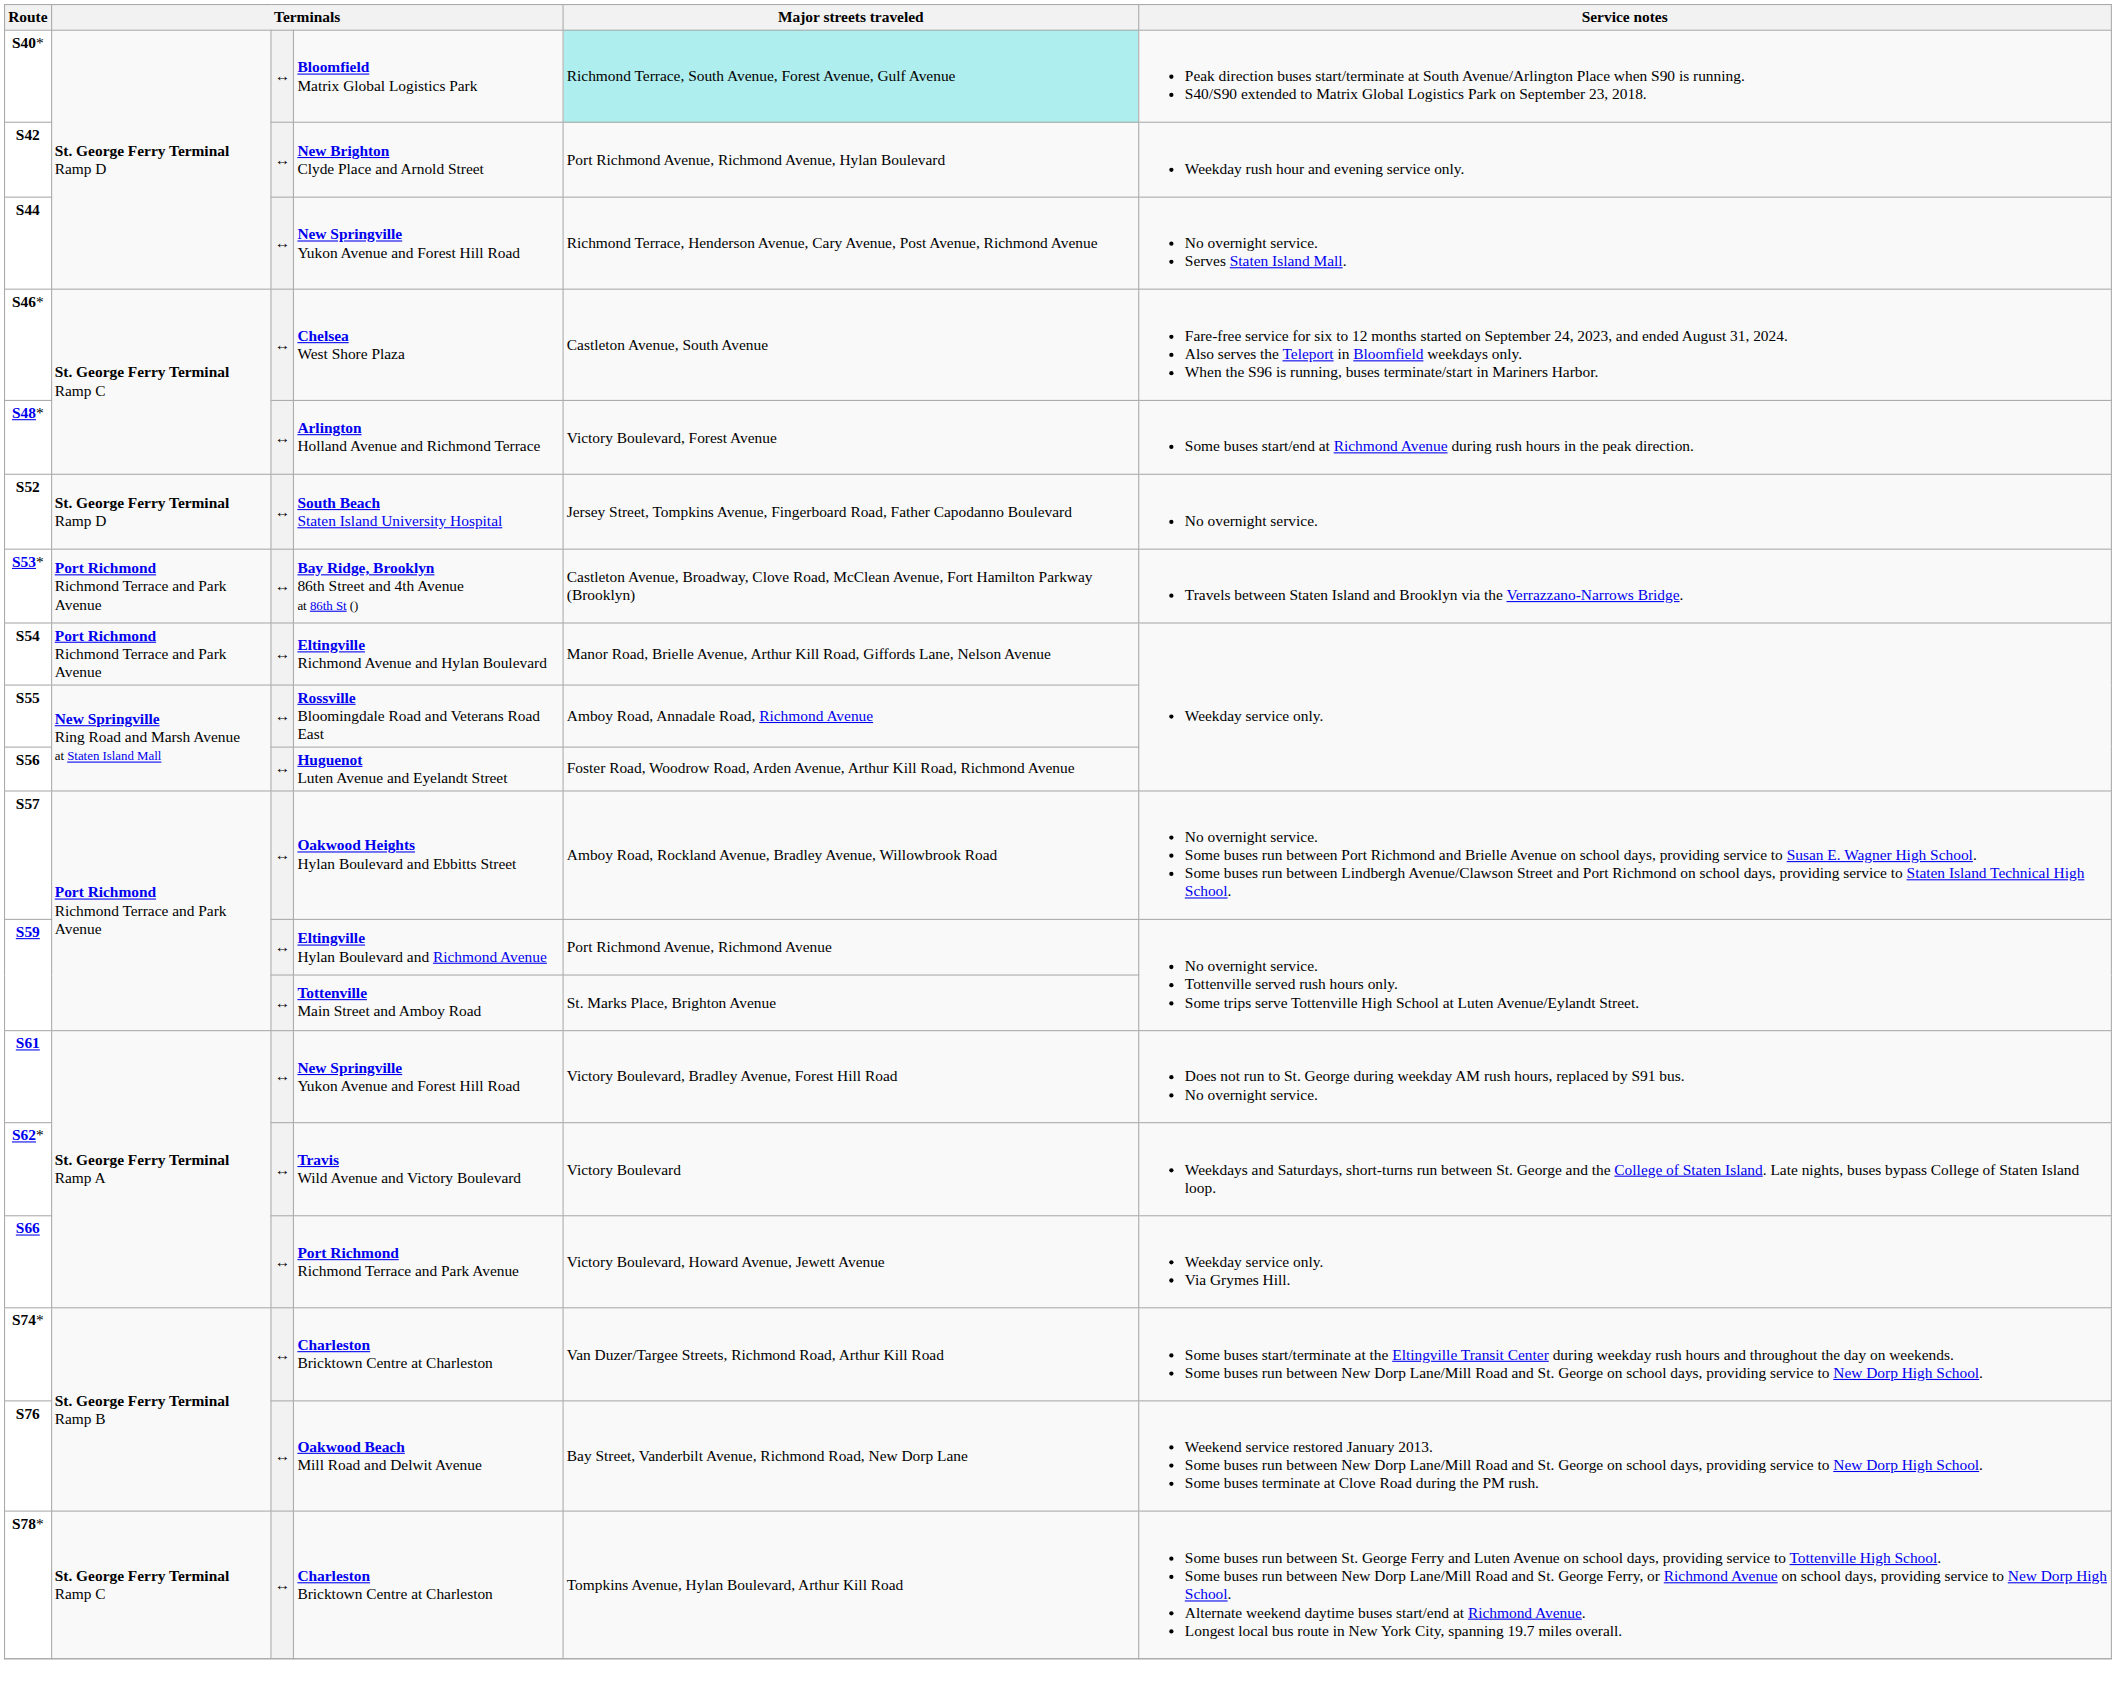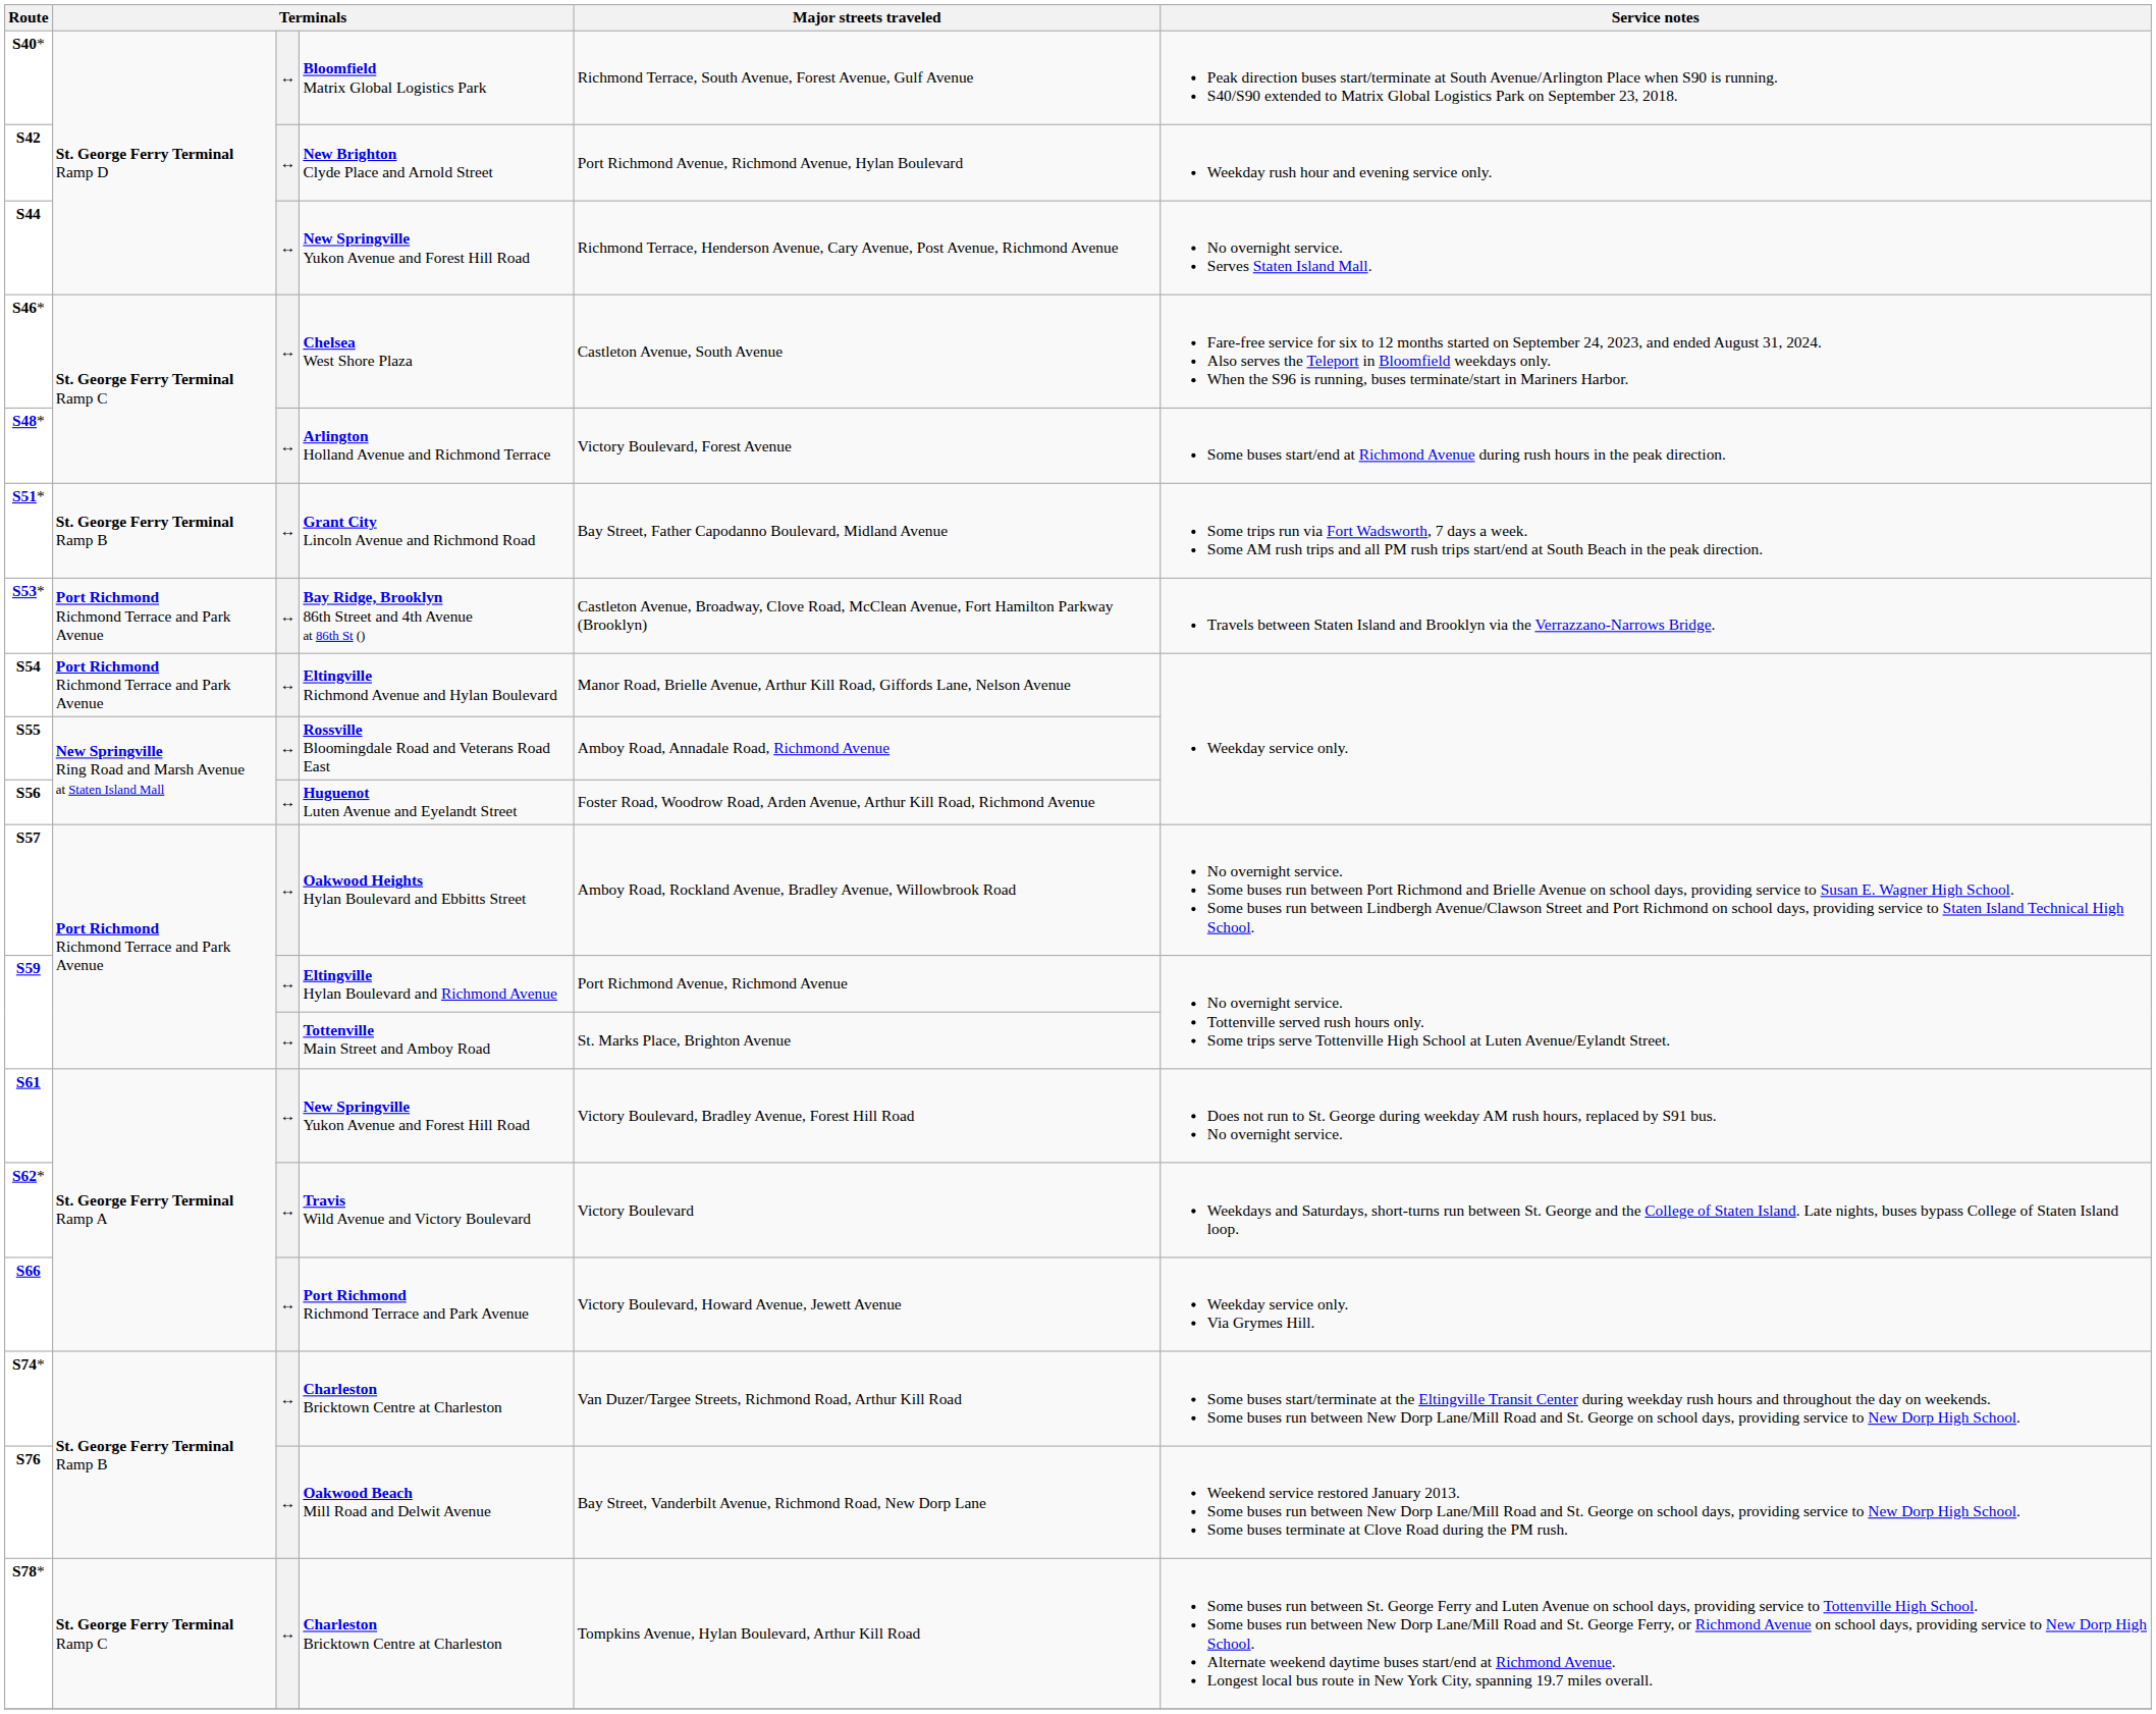 <table class=wikitable style="font-size: 90%;" |>
 <tr>
 <th>Route</th>
 <th colspan=3>Terminals</th>
 <th>Major streets traveled</th>
 <th>Service notes</th>
 </tr>
 <tr>
 <td style="background:white; color:black" align="center" valign=top><div><strong>S40</strong>*</div></td>
 <td rowspan=3><strong>St. George Ferry Terminal</strong><br>Ramp D</td>
 <th><span>↔ </span></th>
 <td><strong><a href='#'>Bloomfield</a></strong><br>Matrix Global Logistics Park</td>
-<td style="background: paleturquoise;">Richmond Terrace, South Avenue, Forest Avenue, Gulf Avenue</td>
+<td>Richmond Terrace, South Avenue, Forest Avenue, Gulf Avenue</td>
 <td><br><ul><li>Peak direction buses start/terminate at South Avenue/Arlington Place when S90 is running.</li><li>S40/S90 extended to Matrix Global Logistics Park on September 23, 2018.</li></ul></td>
 </tr>
 <tr>
 <td style="background:white; color:black" align="center" valign=top><div><strong>S42</strong></div></td>
 <th><span>↔</span></th>
 <td><strong><a href='#'>New Brighton</a></strong><br>Clyde Place and Arnold Street</td>
 <td>Port Richmond Avenue, Richmond Avenue, Hylan Boulevard</td>
 <td><br><ul><li>Weekday rush hour and evening service only.</li></ul></td>
 </tr>
 <tr>
 <td style="background:white; color:black" align="center" valign=top><div><strong>S44</strong></div></td>
 <th><span>↔</span></th>
 <td><strong><a href='#'>New Springville</a></strong><br>Yukon Avenue and Forest Hill Road</td>
 <td>Richmond Terrace, Henderson Avenue, Cary Avenue, Post Avenue, Richmond Avenue</td>
 <td><br><ul><li>No overnight service.</li><li>Serves <a href='#'>Staten Island Mall</a>.</li></ul></td>
 </tr>
 <tr>
 <td style="background:white; color:black" align="center" valign=top><div><strong>S46</strong>*</div></td>
 <td rowspan=2><strong>St. George Ferry Terminal</strong><br>Ramp C</td>
 <th><span>↔</span></th>
 <td><strong><a href='#'>Chelsea</a></strong><br>West Shore Plaza</td>
 <td>Castleton Avenue, South Avenue</td>
 <td><br><ul><li>Fare-free service for six to 12 months started on September 24, 2023, and ended August 31, 2024.</li><li>Also serves the <a href='#'>Teleport</a> in <a href='#'>Bloomfield</a> weekdays only.</li><li>When the S96 is running, buses terminate/start in Mariners Harbor.</li></ul></td>
 </tr>
 <tr>
 <td style="background:white; color:black" align="center" valign=top><div><strong><a href='#'>S48</a></strong>*</div></td>
 <th><span>↔</span></th>
 <td><strong><a href='#'>Arlington</a></strong><br>Holland Avenue and Richmond Terrace</td>
 <td>Victory Boulevard, Forest Avenue</td>
 <td><br><ul><li>Some buses start/end at <a href='#'>Richmond Avenue</a> during rush hours in the peak direction.</li></ul></td>
 </tr>
 <tr>
-<td style="background:white; color:black" align="center" valign=top><div><strong>S52</strong></div></td>
-<td><strong>St. George Ferry Terminal</strong><br>Ramp D</td>
+<td style="background:white; color:black" align="center" valign=top><div><strong><a href='#'>S51</a></strong>*</div></td>
+<td><strong>St. George Ferry Terminal</strong><br>Ramp B</td>
 <th><span>↔</span></th>
-<td><strong><a href='#'>South Beach</a></strong><br><a href='#'>Staten Island University Hospital</a></td>
-<td>Jersey Street, Tompkins Avenue, Fingerboard Road, Father Capodanno Boulevard</td>
-<td><br><ul><li>No overnight service.</li></ul></td>
+<td><strong><a href='#'>Grant City</a></strong><br>Lincoln Avenue and Richmond Road</td>
+<td>Bay Street, Father Capodanno Boulevard, Midland Avenue</td>
+<td><br><ul><li>Some trips run via <a href='#'>Fort Wadsworth</a>, 7 days a week.</li><li>Some AM rush trips and all PM rush trips start/end at South Beach in the peak direction.</li></ul></td>
 </tr>
 <tr>
 <td style="background:white; color:black" align="center" valign=top><div><strong><a href='#'>S53</a></strong>*</div></td>
 <td><strong><a href='#'>Port Richmond</a></strong><br>Richmond Terrace and Park Avenue</td>
 <th><span>↔</span></th>
 <td><strong><a href='#'>Bay Ridge, Brooklyn</a></strong><br>86th Street and 4th Avenue<br><small>at <a href='#'>86th St</a> ()</small></td>
 <td>Castleton Avenue, Broadway, Clove Road, McClean Avenue, Fort Hamilton Parkway (Brooklyn)</td>
 <td><br><ul><li>Travels between Staten Island and Brooklyn via the <a href='#'>Verrazzano-Narrows Bridge</a>.</li></ul></td>
 </tr>
 <tr>
 <td style="background:white; color:black" align="center" valign=top><div><strong>S54</strong></div></td>
 <td><strong><a href='#'>Port Richmond</a></strong><br>Richmond Terrace and Park Avenue</td>
 <th><span>↔</span></th>
 <td><strong><a href='#'>Eltingville</a></strong><br>Richmond Avenue and Hylan Boulevard</td>
 <td>Manor Road, Brielle Avenue, Arthur Kill Road, Giffords Lane, Nelson Avenue</td>
 <td rowspan=3><br><ul><li>Weekday service only.</li></ul></td>
 </tr>
 <tr>
 <td style="background:white; color:black" align="center" valign=top><div><strong>S55</strong></div></td>
 <td rowspan=2><strong><a href='#'>New Springville</a></strong><br>Ring Road and Marsh Avenue<br><small>at <a href='#'>Staten Island Mall</a></small></td>
 <th><span>↔</span></th>
 <td><strong><a href='#'>Rossville</a></strong><br>Bloomingdale Road and Veterans Road East</td>
 <td>Amboy Road, Annadale Road, <a href='#'>Richmond Avenue</a></td>
 </tr>
 <tr>
 <td style="background:white; color:black" align="center" valign=top><div><strong>S56</strong></div></td>
 <th><span>↔</span></th>
 <td><strong><a href='#'>Huguenot</a></strong><br>Luten Avenue and Eyelandt Street</td>
 <td>Foster Road, Woodrow Road, Arden Avenue, Arthur Kill Road, Richmond Avenue</td>
 </tr>
 <tr>
 <td style="background:white; color:black" align="center" valign=top><div><strong>S57</strong></div></td>
 <td rowspan=3><strong><a href='#'>Port Richmond</a></strong><br>Richmond Terrace and Park Avenue</td>
 <th><span>↔</span></th>
 <td><strong><a href='#'>Oakwood Heights</a></strong><br>Hylan Boulevard and Ebbitts Street</td>
 <td>Amboy Road, Rockland Avenue, Bradley Avenue, Willowbrook Road</td>
 <td><br><ul><li>No overnight service.</li><li>Some buses run between Port Richmond and Brielle Avenue on school days, providing service to <a href='#'>Susan E. Wagner High School</a>.</li><li>Some buses run between Lindbergh Avenue/Clawson Street and Port Richmond on school days, providing service to <a href='#'>Staten Island Technical High School</a>.</li></ul></td>
 </tr>
 <tr>
 <td rowspan=2 style="background:white; color:black" align="center" valign=top><div><strong><a href='#'>S59</a></strong></div></td>
 <th><span>↔</span></th>
 <td><strong><a href='#'>Eltingville</a></strong><br>Hylan Boulevard and <a href='#'>Richmond Avenue</a></td>
 <td>Port Richmond Avenue, Richmond Avenue</td>
 <td rowspan=2><br><ul><li>No overnight service.</li><li>Tottenville served rush hours only.</li><li>Some trips serve Tottenville High School at Luten Avenue/Eylandt Street.</li></ul></td>
 </tr>
 <tr>
 <th><span>↔</span></th>
 <td><strong><a href='#'>Tottenville</a></strong><br>Main Street and Amboy Road</td>
 <td>St. Marks Place, Brighton Avenue</td>
 </tr>
 <tr>
 <td style="background:white; color:black" align="center" valign=top><div><strong><a href='#'>S61</a></strong></div></td>
 <td rowspan=3><strong>St. George Ferry Terminal</strong><br>Ramp A</td>
 <th><span>↔</span></th>
 <td><strong><a href='#'>New Springville</a></strong><br>Yukon Avenue and Forest Hill Road</td>
 <td>Victory Boulevard, Bradley Avenue, Forest Hill Road</td>
 <td><br><ul><li>Does not run to St. George during weekday AM rush hours, replaced by S91 bus.</li><li>No overnight service.</li></ul></td>
 </tr>
 <tr>
 <td style="background:white; color:black" align="center" valign=top><div><strong><a href='#'>S62</a></strong>*</div></td>
 <th><span>↔</span></th>
 <td><strong><a href='#'>Travis</a></strong><br>Wild Avenue and Victory Boulevard</td>
 <td>Victory Boulevard</td>
 <td><br><ul><li>Weekdays and Saturdays, short-turns run between St. George and the <a href='#'>College of Staten Island</a>. Late nights, buses bypass College of Staten Island loop.</li></ul></td>
 </tr>
 <tr>
 <td style="background:white; color:black" align="center" valign=top><div><strong><a href='#'>S66</a></strong></div></td>
 <th><span>↔</span></th>
 <td><strong><a href='#'>Port Richmond</a></strong><br>Richmond Terrace and Park Avenue</td>
 <td>Victory Boulevard, Howard Avenue, Jewett Avenue</td>
 <td><br><ul><li>Weekday service only.</li><li>Via Grymes Hill.</li></ul></td>
 </tr>
 <tr>
 <td style="background:white; color:black" align="center" valign=top><div><strong>S74</strong>*</div></td>
 <td rowspan=2><strong>St. George Ferry Terminal</strong><br>Ramp B</td>
 <th><span>↔</span></th>
 <td><strong><a href='#'>Charleston</a></strong><br>Bricktown Centre at Charleston</td>
 <td>Van Duzer/Targee Streets, Richmond Road, Arthur Kill Road</td>
 <td><br><ul><li>Some buses start/terminate at the <a href='#'>Eltingville Transit Center</a> during weekday rush hours and throughout the day on weekends.</li><li>Some buses run between New Dorp Lane/Mill Road and St. George on school days, providing service to <a href='#'>New Dorp High School</a>.</li></ul></td>
 </tr>
 <tr>
 <td style="background:white; color:black" align="center" valign=top><div><strong>S76</strong></div></td>
 <th><span>↔</span></th>
 <td><strong><a href='#'>Oakwood Beach</a></strong><br>Mill Road and Delwit Avenue</td>
 <td>Bay Street, Vanderbilt Avenue, Richmond Road, New Dorp Lane</td>
 <td><br><ul><li>Weekend service restored January 2013.</li><li>Some buses run between New Dorp Lane/Mill Road and St. George on school days, providing service to <a href='#'>New Dorp High School</a>.</li><li>Some buses terminate at Clove Road during the PM rush.</li></ul></td>
 </tr>
 <tr>
 <td style="background:white; color:black" align="center" valign=top><div><strong>S78</strong>*</div></td>
 <td><strong>St. George Ferry Terminal</strong><br>Ramp C</td>
 <th><span>↔</span></th>
 <td><strong><a href='#'>Charleston</a></strong><br>Bricktown Centre at Charleston</td>
 <td>Tompkins Avenue, Hylan Boulevard, Arthur Kill Road</td>
 <td><br><ul><li>Some buses run between St. George Ferry and Luten Avenue on school days, providing service to <a href='#'>Tottenville High School</a>.</li><li>Some buses run between New Dorp Lane/Mill Road and St. George Ferry, or <a href='#'>Richmond Avenue</a> on school days, providing service to <a href='#'>New Dorp High School</a>.</li><li>Alternate weekend daytime buses start/end at <a href='#'>Richmond Avenue</a>.</li><li>Longest local bus route in New York City, spanning 19.7 miles overall.</li></ul></td>
 </tr>
 <tr>
 </tr>
 </table>
